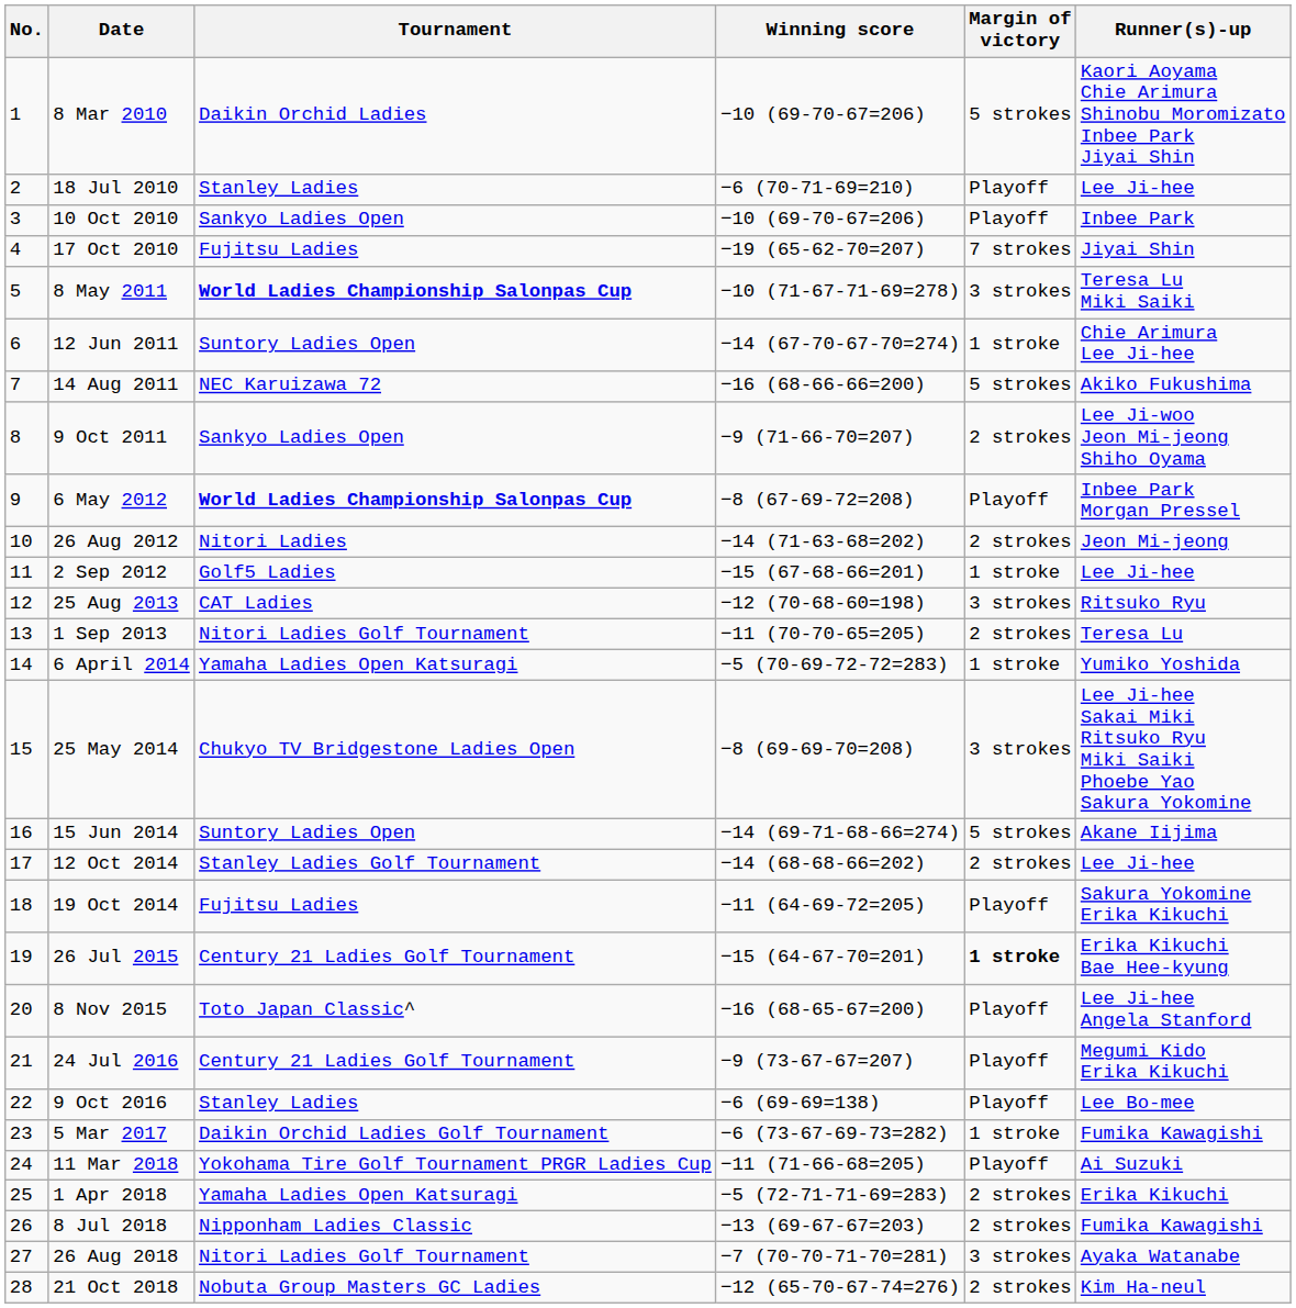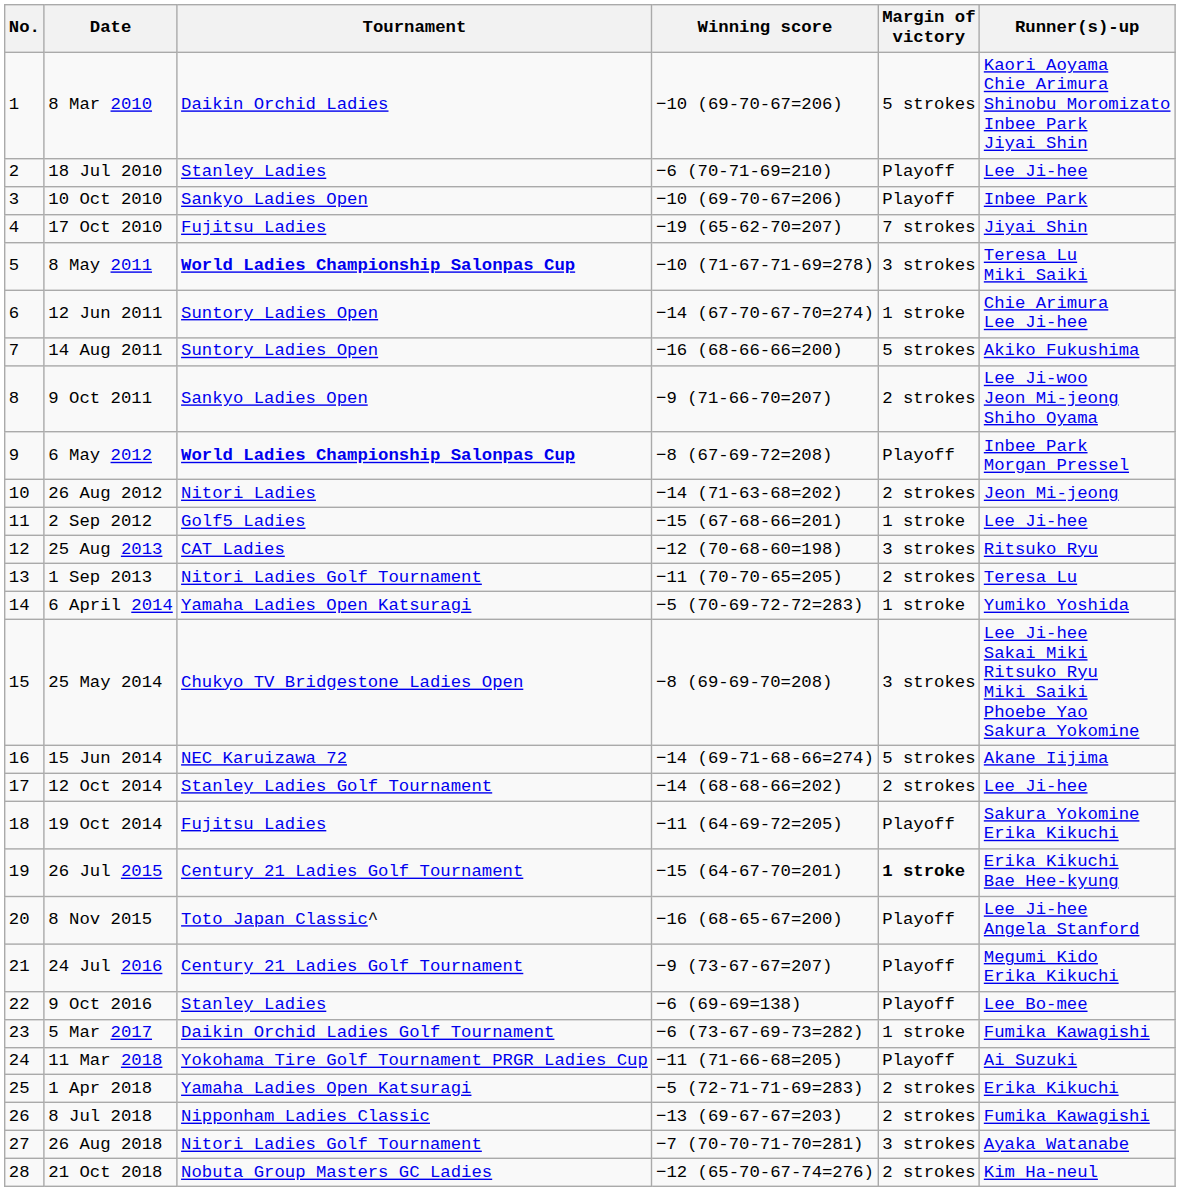 <table class="wikitable" style="font-size:95%;">
 <tr>
 <th>No.</th>
 <th>Date</th>
 <th>Tournament</th>
 <th>Winning score</th>
 <th>Margin of<br>victory</th>
 <th>Runner(s)-up</th>
 </tr>
 <tr>
 <td>1</td>
 <td>8 Mar <a href='#'>2010</a></td>
 <td><a href='#'>Daikin Orchid Ladies</a></td>
 <td>−10 (69-70-67=206)</td>
 <td>5 strokes</td>
 <td> <a href='#'>Kaori Aoyama</a><br> <a href='#'>Chie Arimura</a><br> <a href='#'>Shinobu Moromizato</a><br> <a href='#'>Inbee Park</a><br> <a href='#'>Jiyai Shin</a></td>
 </tr>
 <tr>
 <td>2</td>
 <td>18 Jul 2010</td>
 <td><a href='#'>Stanley Ladies</a></td>
 <td>−6 (70-71-69=210)</td>
 <td>Playoff</td>
 <td> <a href='#'>Lee Ji-hee</a></td>
 </tr>
 <tr>
 <td>3</td>
 <td>10 Oct 2010</td>
 <td><a href='#'>Sankyo Ladies Open</a></td>
 <td>−10 (69-70-67=206)</td>
 <td>Playoff</td>
 <td> <a href='#'>Inbee Park</a></td>
 </tr>
 <tr>
 <td>4</td>
 <td>17 Oct 2010</td>
 <td><a href='#'>Fujitsu Ladies</a></td>
 <td>−19 (65-62-70=207)</td>
 <td>7 strokes</td>
 <td> <a href='#'>Jiyai Shin</a></td>
 </tr>
 <tr>
 <td>5</td>
 <td>8 May <a href='#'>2011</a></td>
 <td><strong><a href='#'>World Ladies Championship Salonpas Cup</a></strong></td>
 <td>−10 (71-67-71-69=278)</td>
 <td>3 strokes</td>
 <td> <a href='#'>Teresa Lu</a> <br>  <a href='#'>Miki Saiki</a></td>
 </tr>
 <tr>
 <td>6</td>
 <td>12 Jun 2011</td>
 <td><a href='#'>Suntory Ladies Open</a></td>
 <td>−14 (67-70-67-70=274)</td>
 <td>1 stroke</td>
 <td> <a href='#'>Chie Arimura</a> <br>  <a href='#'>Lee Ji-hee</a></td>
 </tr>
 <tr>
 <td>7</td>
 <td>14 Aug 2011</td>
-<td><a href='#'>NEC Karuizawa 72</a></td>
+<td><a href='#'>Suntory Ladies Open</a></td>
 <td>−16 (68-66-66=200)</td>
 <td>5 strokes</td>
 <td> <a href='#'>Akiko Fukushima</a></td>
 </tr>
 <tr>
 <td>8</td>
 <td>9 Oct 2011</td>
 <td><a href='#'>Sankyo Ladies Open</a></td>
 <td>−9 (71-66-70=207)</td>
 <td>2 strokes</td>
 <td> <a href='#'>Lee Ji-woo</a> <br>  <a href='#'>Jeon Mi-jeong</a> <br>  <a href='#'>Shiho Oyama</a></td>
 </tr>
 <tr>
 <td>9</td>
 <td>6 May <a href='#'>2012</a></td>
 <td><strong><a href='#'>World Ladies Championship Salonpas Cup</a></strong></td>
 <td>−8 (67-69-72=208)</td>
 <td>Playoff</td>
 <td> <a href='#'>Inbee Park</a> <br>  <a href='#'>Morgan Pressel</a></td>
 </tr>
 <tr>
 <td>10</td>
 <td>26 Aug 2012</td>
 <td><a href='#'>Nitori Ladies</a></td>
 <td>−14 (71-63-68=202)</td>
 <td>2 strokes</td>
 <td> <a href='#'>Jeon Mi-jeong</a></td>
 </tr>
 <tr>
 <td>11</td>
 <td>2 Sep 2012</td>
 <td><a href='#'>Golf5 Ladies</a></td>
 <td>−15 (67-68-66=201)</td>
 <td>1 stroke</td>
 <td> <a href='#'>Lee Ji-hee</a></td>
 </tr>
 <tr>
 <td>12</td>
 <td>25 Aug <a href='#'>2013</a></td>
 <td><a href='#'>CAT Ladies</a></td>
 <td>−12 (70-68-60=198)</td>
 <td>3 strokes</td>
 <td> <a href='#'>Ritsuko Ryu</a></td>
 </tr>
 <tr>
 <td>13</td>
 <td>1 Sep 2013</td>
 <td><a href='#'>Nitori Ladies Golf Tournament</a></td>
 <td>−11 (70-70-65=205)</td>
 <td>2 strokes</td>
 <td> <a href='#'>Teresa Lu</a></td>
 </tr>
 <tr>
 <td>14</td>
 <td>6 April <a href='#'>2014</a></td>
 <td><a href='#'>Yamaha Ladies Open Katsuragi</a></td>
 <td>−5 (70-69-72-72=283)</td>
 <td>1 stroke</td>
 <td> <a href='#'>Yumiko Yoshida</a></td>
 </tr>
 <tr>
 <td>15</td>
 <td>25 May 2014</td>
 <td><a href='#'>Chukyo TV Bridgestone Ladies Open</a></td>
 <td>−8 (69-69-70=208)</td>
 <td>3 strokes</td>
 <td> <a href='#'>Lee Ji-hee</a> <br>  <a href='#'>Sakai Miki</a> <br>  <a href='#'>Ritsuko Ryu</a> <br>  <a href='#'>Miki Saiki</a> <br>  <a href='#'>Phoebe Yao</a> <br>  <a href='#'>Sakura Yokomine</a></td>
 </tr>
 <tr>
 <td>16</td>
 <td>15 Jun 2014</td>
-<td><a href='#'>Suntory Ladies Open</a></td>
+<td><a href='#'>NEC Karuizawa 72</a></td>
 <td>−14 (69-71-68-66=274)</td>
 <td>5 strokes</td>
 <td> <a href='#'>Akane Iijima</a></td>
 </tr>
 <tr>
 <td>17</td>
 <td>12 Oct 2014</td>
 <td><a href='#'>Stanley Ladies Golf Tournament</a></td>
 <td>−14 (68-68-66=202)</td>
 <td>2 strokes</td>
 <td> <a href='#'>Lee Ji-hee</a></td>
 </tr>
 <tr>
 <td>18</td>
 <td>19 Oct 2014</td>
 <td><a href='#'>Fujitsu Ladies</a></td>
 <td>−11 (64-69-72=205)</td>
 <td>Playoff</td>
 <td> <a href='#'>Sakura Yokomine</a> <br>  <a href='#'>Erika Kikuchi</a></td>
 </tr>
 <tr>
 <td>19</td>
 <td>26 Jul <a href='#'>2015</a></td>
 <td><a href='#'>Century 21 Ladies Golf Tournament</a></td>
 <td>−15 (64-67-70=201)</td>
 <td><strong>1 stroke</strong></td>
 <td> <a href='#'>Erika Kikuchi</a> <br>  <a href='#'>Bae Hee-kyung</a></td>
 </tr>
 <tr>
 <td>20</td>
 <td>8 Nov 2015</td>
 <td><a href='#'>Toto Japan Classic</a>^</td>
 <td>−16 (68-65-67=200)</td>
 <td>Playoff</td>
 <td> <a href='#'>Lee Ji-hee</a> <br>  <a href='#'>Angela Stanford</a></td>
 </tr>
 <tr>
 <td>21</td>
 <td>24 Jul <a href='#'>2016</a></td>
 <td><a href='#'>Century 21 Ladies Golf Tournament</a></td>
 <td>−9 (73-67-67=207)</td>
 <td>Playoff</td>
 <td> <a href='#'>Megumi Kido</a> <br>  <a href='#'>Erika Kikuchi</a></td>
 </tr>
 <tr>
 <td>22</td>
 <td>9 Oct 2016</td>
 <td><a href='#'>Stanley Ladies</a></td>
 <td>−6 (69-69=138)</td>
 <td>Playoff</td>
 <td> <a href='#'>Lee Bo-mee</a></td>
 </tr>
 <tr>
 <td>23</td>
 <td>5 Mar <a href='#'>2017</a></td>
 <td><a href='#'>Daikin Orchid Ladies Golf Tournament</a></td>
 <td>−6 (73-67-69-73=282)</td>
 <td>1 stroke</td>
 <td> <a href='#'>Fumika Kawagishi</a></td>
 </tr>
 <tr>
 <td>24</td>
 <td>11 Mar <a href='#'>2018</a></td>
 <td><a href='#'>Yokohama Tire Golf Tournament PRGR Ladies Cup</a></td>
 <td>−11 (71-66-68=205)</td>
 <td>Playoff</td>
 <td> <a href='#'>Ai Suzuki</a></td>
 </tr>
 <tr>
 <td>25</td>
 <td>1 Apr 2018</td>
 <td><a href='#'>Yamaha Ladies Open Katsuragi</a></td>
 <td>−5 (72-71-71-69=283)</td>
 <td>2 strokes</td>
 <td> <a href='#'>Erika Kikuchi</a></td>
 </tr>
 <tr>
 <td>26</td>
 <td>8 Jul 2018</td>
 <td><a href='#'>Nipponham Ladies Classic</a></td>
 <td>−13 (69-67-67=203)</td>
 <td>2 strokes</td>
 <td> <a href='#'>Fumika Kawagishi</a></td>
 </tr>
 <tr>
 <td>27</td>
 <td>26 Aug 2018</td>
 <td><a href='#'>Nitori Ladies Golf Tournament</a></td>
 <td>−7 (70-70-71-70=281)</td>
 <td>3 strokes</td>
 <td> <a href='#'>Ayaka Watanabe</a></td>
 </tr>
 <tr>
 <td>28</td>
 <td>21 Oct 2018</td>
 <td><a href='#'>Nobuta Group Masters GC Ladies</a></td>
 <td>−12 (65-70-67-74=276)</td>
 <td>2 strokes</td>
 <td> <a href='#'>Kim Ha-neul</a></td>
 </tr>
 </table>
